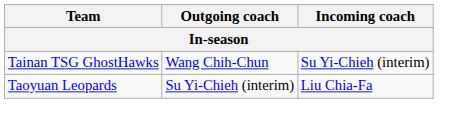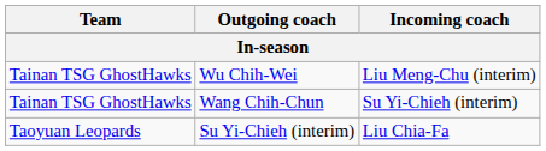 <table class="wikitable">
 <tr>
 <th>Team</th>
 <th>Outgoing coach</th>
 <th>Incoming coach</th>
 </tr>
 <tr>
 <th colspan="3">In-season</th>
+</tr>
+<tr>
+<td><a href='#'>Tainan TSG GhostHawks</a></td>
+<td><a href='#'>Wu Chih-Wei</a></td>
+<td><a href='#'>Liu Meng-Chu</a> (interim)</td>
 </tr>
 <tr>
 <td><a href='#'>Tainan TSG GhostHawks</a></td>
 <td><a href='#'>Wang Chih-Chun</a></td>
 <td><a href='#'>Su Yi-Chieh</a> (interim)</td>
 </tr>
 <tr>
 <td><a href='#'>Taoyuan Leopards</a></td>
 <td><a href='#'>Su Yi-Chieh</a> (interim)</td>
 <td><a href='#'>Liu Chia-Fa</a></td>
 </tr>
 </table>
